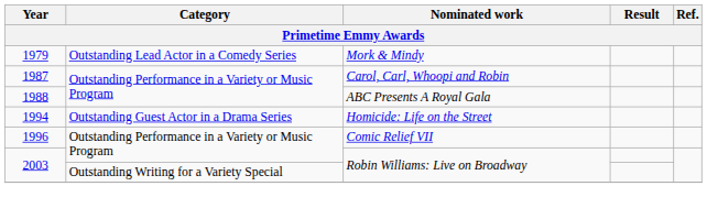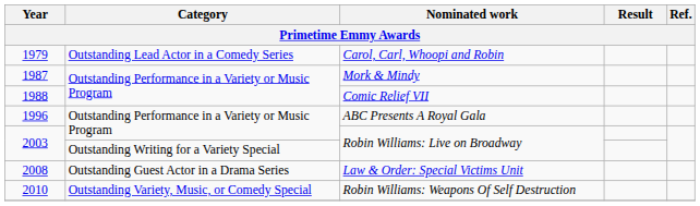 <table class=wikitable>
 <tr>
 <th scope="col" style="width:5em;">Year</th>
 <th scope="col" style="width:26em;">Category</th>
 <th scope="col" style="width:25em;">Nominated work</th>
 <th scope="col" style="width:5em;">Result</th>
 <th>Ref.</th>
 </tr>
 <tr>
 <th colspan=5><a href='#'>Primetime Emmy Awards</a></th>
 </tr>
 <tr>
 <td style="text-align:center;"><a href='#'>1979</a></td>
 <td><a href='#'>Outstanding Lead Actor in a Comedy Series</a></td>
-<td><em><a href='#'>Mork & Mindy</a></em></td>
+<td><em><a href='#'>Carol, Carl, Whoopi and Robin</a></em></td>
 <td></td>
 <td style="text-align:center;"></td>
 </tr>
 <tr>
 <td style="text-align:center;"><a href='#'>1987</a></td>
 <td rowspan=2><a href='#'>Outstanding Performance in a Variety or Music Program</a></td>
-<td><em><a href='#'>Carol, Carl, Whoopi and Robin</a></em></td>
+<td><em><a href='#'>Mork & Mindy</a></em></td>
 <td></td>
 <td style="text-align:center;"></td>
 </tr>
 <tr>
 <td style="text-align:center;"><a href='#'>1988</a></td>
-<td><em>ABC Presents A Royal Gala</em></td>
-<td></td>
-<td style="text-align:center;"></td>
-</tr>
-<tr>
-<td style="text-align:center;"><a href='#'>1994</a></td>
-<td><a href='#'>Outstanding Guest Actor in a Drama Series</a></td>
-<td><em><a href='#'>Homicide: Life on the Street</a></em></td>
+<td><em><a href='#'>Comic Relief VII</a></em></td>
 <td></td>
 <td style="text-align:center;"></td>
 </tr>
 <tr>
 <td style="text-align:center;"><a href='#'>1996</a></td>
 <td rowspan=2>Outstanding Performance in a Variety or Music Program</td>
-<td><em><a href='#'>Comic Relief VII</a></em></td>
+<td><em>ABC Presents A Royal Gala</em></td>
 <td></td>
 <td style="text-align:center;"></td>
 </tr>
 <tr>
 <td style="text-align:center;", rowspan=2><a href='#'>2003</a></td>
 <td rowspan=2><em>Robin Williams: Live on Broadway</em></td>
 <td></td>
 <td style="text-align:center;", rowspan=2></td>
 </tr>
 <tr>
 <td>Outstanding Writing for a Variety Special</td>
 <td></td>
 </tr>
 <tr>
+<td style="text-align:center;"><a href='#'>2008</a></td>
+<td>Outstanding Guest Actor in a Drama Series</td>
+<td><em><a href='#'>Law & Order: Special Victims Unit</a></em></td>
+<td></td>
+<td style="text-align:center;"></td>
+</tr>
+<tr>
+<td style="text-align:center;"><a href='#'>2010</a></td>
+<td><a href='#'>Outstanding Variety, Music, or Comedy Special</a></td>
+<td><em>Robin Williams: Weapons Of Self Destruction</em></td>
+<td></td>
+<td style="text-align:center;"></td>
+</tr>
+<tr>
 </tr>
 </table>
